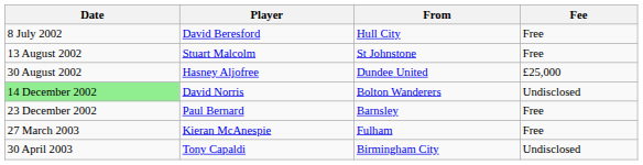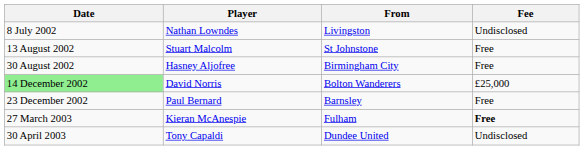 <table class="wikitable" style="text-align:center; font-size:95%;width:65%; text-align:left">
 <tr>
 <th><strong>Date</strong></th>
 <th><strong>Player</strong></th>
 <th><strong>From</strong></th>
 <th><strong>Fee</strong></th>
 </tr>
 <tr>
 <td>8 July 2002</td>
-<td> <a href='#'>David Beresford</a></td>
-<td><a href='#'>Hull City</a></td>
-<td>Free</td>
+<td> <a href='#'>Nathan Lowndes</a></td>
+<td><a href='#'>Livingston</a></td>
+<td>Undisclosed</td>
 </tr>
 <tr>
 <td>13 August 2002</td>
 <td> <a href='#'>Stuart Malcolm</a></td>
 <td><a href='#'>St Johnstone</a></td>
 <td>Free</td>
 </tr>
 <tr>
 <td>30 August 2002</td>
 <td> <a href='#'>Hasney Aljofree</a></td>
-<td><a href='#'>Dundee United</a></td>
-<td>£25,000</td>
+<td><a href='#'>Birmingham City</a></td>
+<td>Free</td>
 </tr>
 <tr>
 <td style="background: lightgreen;">14 December 2002</td>
 <td> <a href='#'>David Norris</a></td>
 <td><a href='#'>Bolton Wanderers</a></td>
-<td>Undisclosed</td>
+<td>£25,000</td>
 </tr>
 <tr>
 <td>23 December 2002</td>
 <td> <a href='#'>Paul Bernard</a></td>
 <td><a href='#'>Barnsley</a></td>
 <td>Free</td>
 </tr>
 <tr>
 <td>27 March 2003</td>
 <td> <a href='#'>Kieran McAnespie</a></td>
 <td><a href='#'>Fulham</a></td>
-<td>Free</td>
+<td><strong>Free</strong></td>
 </tr>
 <tr>
 <td>30 April 2003</td>
 <td> <a href='#'>Tony Capaldi</a></td>
-<td><a href='#'>Birmingham City</a></td>
+<td><a href='#'>Dundee United</a></td>
 <td>Undisclosed</td>
 </tr>
 </table>
